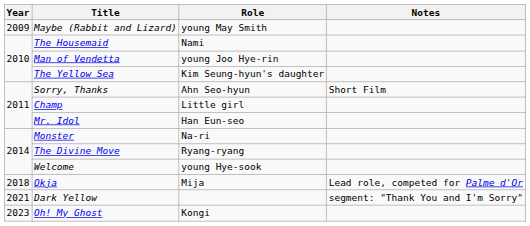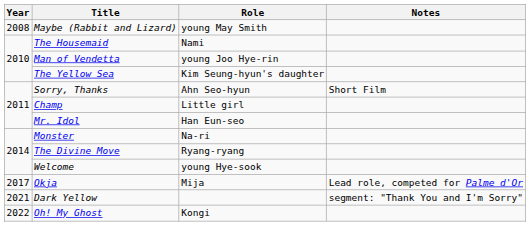 <table class="wikitable">
 <tr>
 <th>Year</th>
 <th>Title</th>
 <th>Role</th>
 <th>Notes</th>
 </tr>
 <tr>
-<td>2009</td>
+<td>2008</td>
 <td><em>Maybe (Rabbit and Lizard)</em></td>
 <td>young May Smith</td>
 <td></td>
 </tr>
 <tr>
 <td rowspan=3>2010</td>
 <td><em><a href='#'>The Housemaid</a></em></td>
 <td>Nami</td>
 <td></td>
 </tr>
 <tr>
 <td><em><a href='#'>Man of Vendetta</a></em></td>
 <td>young Joo Hye-rin</td>
 <td></td>
 </tr>
 <tr>
 <td><em><a href='#'>The Yellow Sea</a></em></td>
 <td>Kim Seung-hyun's daughter</td>
 <td></td>
 </tr>
 <tr>
 <td rowspan=3>2011</td>
 <td><em>Sorry, Thanks</em></td>
 <td>Ahn Seo-hyun</td>
 <td>Short Film </td>
 </tr>
 <tr>
 <td><em><a href='#'>Champ</a></em></td>
 <td>Little girl</td>
 <td></td>
 </tr>
 <tr>
 <td><em><a href='#'>Mr. Idol</a></em></td>
 <td>Han Eun-seo</td>
 <td></td>
 </tr>
 <tr>
 <td rowspan=3>2014</td>
 <td><em><a href='#'>Monster</a></em></td>
 <td>Na-ri</td>
 <td></td>
 </tr>
 <tr>
 <td><em><a href='#'>The Divine Move</a></em></td>
 <td>Ryang-ryang</td>
 <td></td>
 </tr>
 <tr>
 <td><em>Welcome</em></td>
 <td>young Hye-sook</td>
 <td></td>
 </tr>
 <tr>
-<td rowspan=1>2018</td>
+<td rowspan=1>2017</td>
 <td><em><a href='#'>Okja</a></em></td>
 <td>Mija</td>
 <td>Lead role, competed for <em><a href='#'>Palme d'Or</a></em></td>
 </tr>
 <tr>
 <td>2021</td>
 <td><em>Dark Yellow</em></td>
 <td></td>
 <td>segment: "Thank You and I'm Sorry"</td>
 </tr>
 <tr>
-<td>2023</td>
+<td>2022</td>
 <td><em><a href='#'>Oh! My Ghost</a></em></td>
 <td>Kongi</td>
 <td></td>
 </tr>
 </table>
